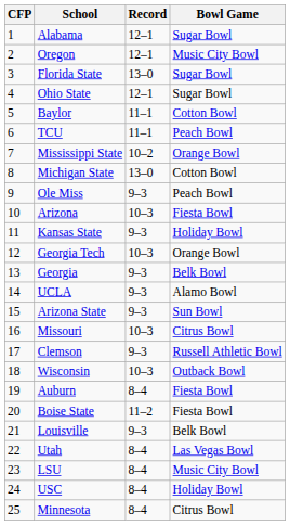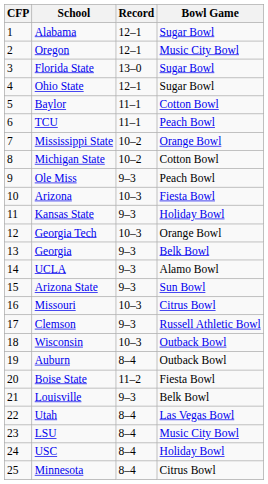 <table class="wikitable">
 <tr>
 <th>CFP</th>
 <th>School</th>
 <th>Record</th>
 <th>Bowl Game</th>
 </tr>
 <tr>
 <td>1</td>
 <td><a href='#'>Alabama</a></td>
 <td>12–1</td>
 <td><a href='#'>Sugar Bowl</a></td>
 </tr>
 <tr>
 <td>2</td>
 <td><a href='#'>Oregon</a></td>
 <td>12–1</td>
 <td><a href='#'>Music City Bowl</a></td>
 </tr>
 <tr>
 <td>3</td>
 <td><a href='#'>Florida State</a></td>
 <td>13–0</td>
 <td><a href='#'>Sugar Bowl</a></td>
 </tr>
 <tr>
 <td>4</td>
 <td><a href='#'>Ohio State</a></td>
 <td>12–1</td>
 <td>Sugar Bowl</td>
 </tr>
 <tr>
 <td>5</td>
 <td><a href='#'>Baylor</a></td>
 <td>11–1</td>
 <td><a href='#'>Cotton Bowl</a></td>
 </tr>
 <tr>
 <td>6</td>
 <td><a href='#'>TCU</a></td>
 <td>11–1</td>
 <td><a href='#'>Peach Bowl</a></td>
 </tr>
 <tr>
 <td>7</td>
 <td><a href='#'>Mississippi State</a></td>
 <td>10–2</td>
 <td><a href='#'>Orange Bowl</a></td>
 </tr>
 <tr>
 <td>8</td>
 <td><a href='#'>Michigan State</a></td>
-<td>13–0</td>
+<td>10–2</td>
 <td>Cotton Bowl</td>
 </tr>
 <tr>
 <td>9</td>
 <td><a href='#'>Ole Miss</a></td>
 <td>9–3</td>
 <td>Peach Bowl</td>
 </tr>
 <tr>
 <td>10</td>
 <td><a href='#'>Arizona</a></td>
 <td>10–3</td>
 <td><a href='#'>Fiesta Bowl</a></td>
 </tr>
 <tr>
 <td>11</td>
 <td><a href='#'>Kansas State</a></td>
 <td>9–3</td>
 <td><a href='#'>Holiday Bowl</a></td>
 </tr>
 <tr>
 <td>12</td>
 <td><a href='#'>Georgia Tech</a></td>
 <td>10–3</td>
 <td>Orange Bowl</td>
 </tr>
 <tr>
 <td>13</td>
 <td><a href='#'>Georgia</a></td>
 <td>9–3</td>
 <td><a href='#'>Belk Bowl</a></td>
 </tr>
 <tr>
 <td>14</td>
 <td><a href='#'>UCLA</a></td>
 <td>9–3</td>
 <td>Alamo Bowl</td>
 </tr>
 <tr>
 <td>15</td>
 <td><a href='#'>Arizona State</a></td>
 <td>9–3</td>
 <td><a href='#'>Sun Bowl</a></td>
 </tr>
 <tr>
 <td>16</td>
 <td><a href='#'>Missouri</a></td>
 <td>10–3</td>
 <td><a href='#'>Citrus Bowl</a></td>
 </tr>
 <tr>
 <td>17</td>
 <td><a href='#'>Clemson</a></td>
 <td>9–3</td>
 <td><a href='#'>Russell Athletic Bowl</a></td>
 </tr>
 <tr>
 <td>18</td>
 <td><a href='#'>Wisconsin</a></td>
 <td>10–3</td>
 <td><a href='#'>Outback Bowl</a></td>
 </tr>
 <tr>
 <td>19</td>
 <td><a href='#'>Auburn</a></td>
 <td>8–4</td>
-<td><a href='#'>Fiesta Bowl</a></td>
+<td>Outback Bowl</td>
 </tr>
 <tr>
 <td>20</td>
 <td><a href='#'>Boise State</a></td>
 <td>11–2</td>
 <td>Fiesta Bowl</td>
 </tr>
 <tr>
 <td>21</td>
 <td><a href='#'>Louisville</a></td>
 <td>9–3</td>
 <td>Belk Bowl</td>
 </tr>
 <tr>
 <td>22</td>
 <td><a href='#'>Utah</a></td>
 <td>8–4</td>
 <td><a href='#'>Las Vegas Bowl</a></td>
 </tr>
 <tr>
 <td>23</td>
 <td><a href='#'>LSU</a></td>
 <td>8–4</td>
 <td><a href='#'>Music City Bowl</a></td>
 </tr>
 <tr>
 <td>24</td>
 <td><a href='#'>USC</a></td>
 <td>8–4</td>
 <td><a href='#'>Holiday Bowl</a></td>
 </tr>
 <tr>
 <td>25</td>
 <td><a href='#'>Minnesota</a></td>
 <td>8–4</td>
 <td>Citrus Bowl</td>
 </tr>
 </table>
